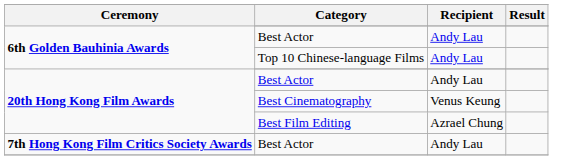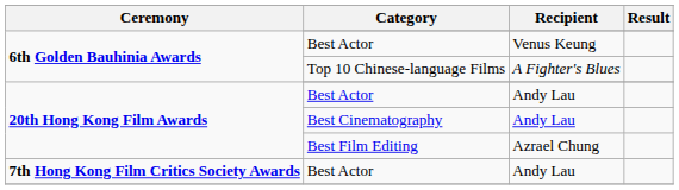 <table class="wikitable" style="font-size:95%;" ;>
 <tr>
 </tr>
 <tr>
 <th scope="col">Ceremony</th>
 <th scope="col">Category</th>
 <th scope="col">Recipient</th>
 <th scope="col">Result</th>
 </tr>
 <tr>
 <td rowspan=3><strong>6th <a href='#'>Golden Bauhinia Awards</a></strong></td>
 </tr>
 <tr>
 <td>Best Actor</td>
-<td><a href='#'>Andy Lau</a></td>
+<td>Venus Keung</td>
 <td></td>
 </tr>
 <tr>
 <td>Top 10 Chinese-language Films</td>
-<td><a href='#'>Andy Lau</a></td>
+<td><em>A Fighter's Blues</em></td>
 <td></td>
 </tr>
 <tr>
 <td rowspan=4><strong><a href='#'>20th Hong Kong Film Awards</a></strong></td>
 </tr>
 <tr>
 <td><a href='#'>Best Actor</a></td>
 <td>Andy Lau</td>
 <td></td>
 </tr>
 <tr>
 <td><a href='#'>Best Cinematography</a></td>
-<td>Venus Keung</td>
+<td><a href='#'>Andy Lau</a></td>
 <td></td>
 </tr>
 <tr>
 <td><a href='#'>Best Film Editing</a></td>
 <td>Azrael Chung</td>
 <td></td>
 </tr>
 <tr>
 <td><strong>7th <a href='#'>Hong Kong Film Critics Society Awards</a></strong></td>
 <td>Best Actor</td>
 <td>Andy Lau</td>
 <td></td>
 </tr>
 <tr>
 </tr>
 </table>
